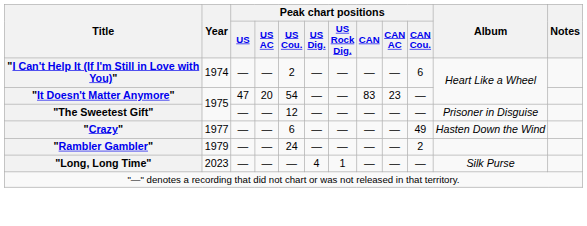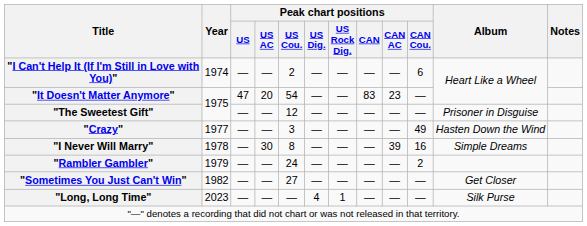 <table class="wikitable plainrowheaders" style="text-align:center;" border="1">
 <tr>
 <th scope="col" rowspan="2" style="width:18em;">Title</th>
 <th scope="col" rowspan="2">Year</th>
 <th scope="col" colspan="8">Peak chart positions</th>
 <th scope="col" rowspan="2">Album</th>
 <th scope="col" rowspan="2">Notes</th>
 </tr>
 <tr>
 <th scope="col" style="width:2em;font-size:90%;"><a href='#'>US</a><br></th>
 <th scope="col" style="width:2em;font-size:90%;"><a href='#'>US<br>AC</a><br></th>
 <th scope="col" style="width:2em;font-size:90%;"><a href='#'>US<br>Cou.</a><br></th>
 <th scope="col" style="width:2em;font-size:90%;"><a href='#'>US<br>Dig.</a><br></th>
 <th scope="col" style="width:2em;font-size:90%;"><a href='#'>US<br>Rock<br>Dig.</a><br></th>
 <th scope="col" style="width:2em;font-size:90%;"><a href='#'>CAN</a><br></th>
 <th scope="col" style="width:2em;font-size:90%;"><a href='#'>CAN<br>AC</a><br></th>
 <th scope="col" style="width:2em;font-size:90%;"><a href='#'>CAN<br>Cou.</a><br></th>
 </tr>
 <tr>
 <th scope="row">"<a href='#'>I Can't Help It (If I'm Still in Love with You)</a>"</th>
 <td>1974</td>
 <td>—</td>
 <td>—</td>
 <td>2</td>
 <td>—</td>
 <td>—</td>
 <td>—</td>
 <td>—</td>
 <td>6</td>
 <td rowspan="2"><em>Heart Like a Wheel</em></td>
 <td></td>
 </tr>
 <tr>
 <th scope="row">"<a href='#'>It Doesn't Matter Anymore</a>"</th>
 <td rowspan="2">1975</td>
 <td>47</td>
 <td>20</td>
 <td>54</td>
 <td>—</td>
 <td>—</td>
 <td>83</td>
 <td>23</td>
 <td>—</td>
 <td></td>
 </tr>
 <tr>
 <th scope="row">"The Sweetest Gift"<br></th>
 <td>—</td>
 <td>—</td>
 <td>12</td>
 <td>—</td>
 <td>—</td>
 <td>—</td>
 <td>—</td>
 <td>—</td>
 <td><em>Prisoner in Disguise</em></td>
 <td></td>
 </tr>
 <tr>
 <th scope="row">"<a href='#'>Crazy</a>"</th>
 <td>1977</td>
 <td>—</td>
 <td>—</td>
-<td>6</td>
+<td>3</td>
 <td>—</td>
 <td>—</td>
 <td>—</td>
 <td>—</td>
 <td>49</td>
 <td><em>Hasten Down the Wind</em></td>
+<td></td>
+</tr>
+<tr>
+<th scope="row">"I Never Will Marry"</th>
+<td>1978</td>
+<td>—</td>
+<td>30</td>
+<td>8</td>
+<td>—</td>
+<td>—</td>
+<td>—</td>
+<td>39</td>
+<td>16</td>
+<td><em>Simple Dreams</em></td>
 <td></td>
 </tr>
 <tr>
 <th scope="row">"<a href='#'>Rambler Gambler</a>"</th>
 <td>1979</td>
 <td>—</td>
 <td>—</td>
 <td>24</td>
 <td>—</td>
 <td>—</td>
 <td>—</td>
 <td>—</td>
 <td>2</td>
 <td></td>
+<td></td>
+</tr>
+<tr>
+<th scope="row">"<a href='#'>Sometimes You Just Can't Win</a>"</th>
+<td>1982</td>
+<td>—</td>
+<td>—</td>
+<td>27</td>
+<td>—</td>
+<td>—</td>
+<td>—</td>
+<td>—</td>
+<td>—</td>
+<td><em>Get Closer</em></td>
 <td></td>
 </tr>
 <tr>
 <th scope="row">"Long, Long Time"</th>
 <td>2023</td>
 <td>—</td>
 <td>—</td>
 <td>—</td>
 <td>4</td>
 <td>1</td>
 <td>—</td>
 <td>—</td>
 <td>—</td>
 <td><em>Silk Purse</em></td>
 <td></td>
 </tr>
 <tr>
 <td colspan="12" style="font-size:90%">"—" denotes a recording that did not chart or was not released in that territory.</td>
 </tr>
 </table>
